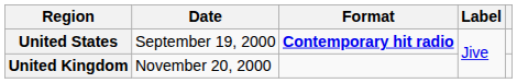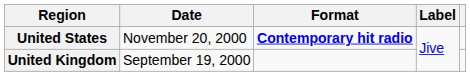 <table class="wikitable plainrowheaders">
 <tr>
 <th scope="col">Region</th>
 <th scope="col">Date</th>
 <th scope="col">Format</th>
 <th scope="col">Label</th>
 <th scope="col"></th>
 </tr>
 <tr>
 <th scope="row">United States</th>
-<td>September 19, 2000</td>
+<td>November 20, 2000</td>
 <td><strong><a href='#'>Contemporary hit radio</a></strong></td>
 <td rowspan="2"><a href='#'>Jive</a></td>
 <td></td>
 </tr>
 <tr>
 <th scope="row">United Kingdom</th>
-<td>November 20, 2000</td>
+<td>September 19, 2000</td>
 <td></td>
 <td></td>
 </tr>
 </table>
